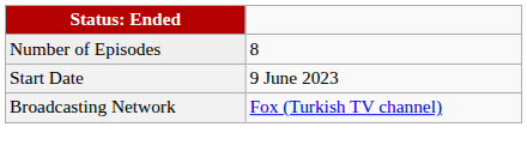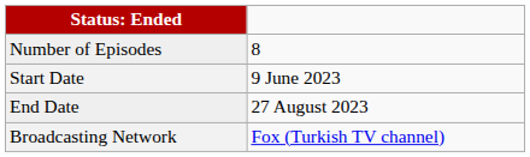 <table class="wikitable" style="width: 450px; text-align: left;">
 <tr>
 <th style="background-color: #b50000; color: #ffffff;">Status: Ended</th>
 </tr>
 <tr>
 <td style="background-color: #efefef;">Number of Episodes</td>
 <td>8</td>
 </tr>
 <tr>
 <td style="background-color: #f2f2f2;">Start Date</td>
 <td>9 June 2023</td>
 </tr>
 <tr>
+<td style="background-color: #efefef;">End Date</td>
+<td>27 August 2023</td>
+</tr>
+<tr>
 <td style="background-color: #f2f2f2;">Broadcasting Network</td>
 <td><a href='#'>Fox (Turkish TV channel)</a></td>
 </tr>
 </table>
